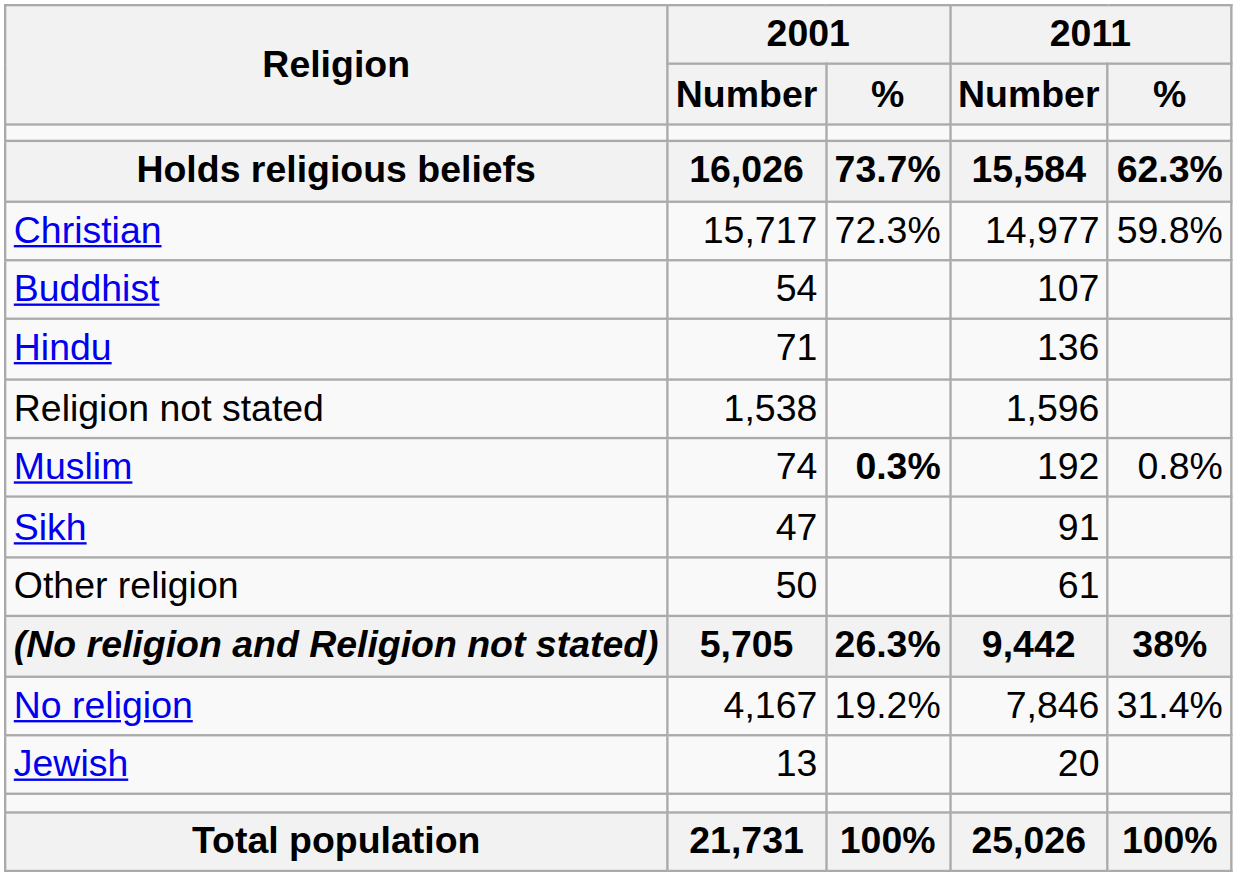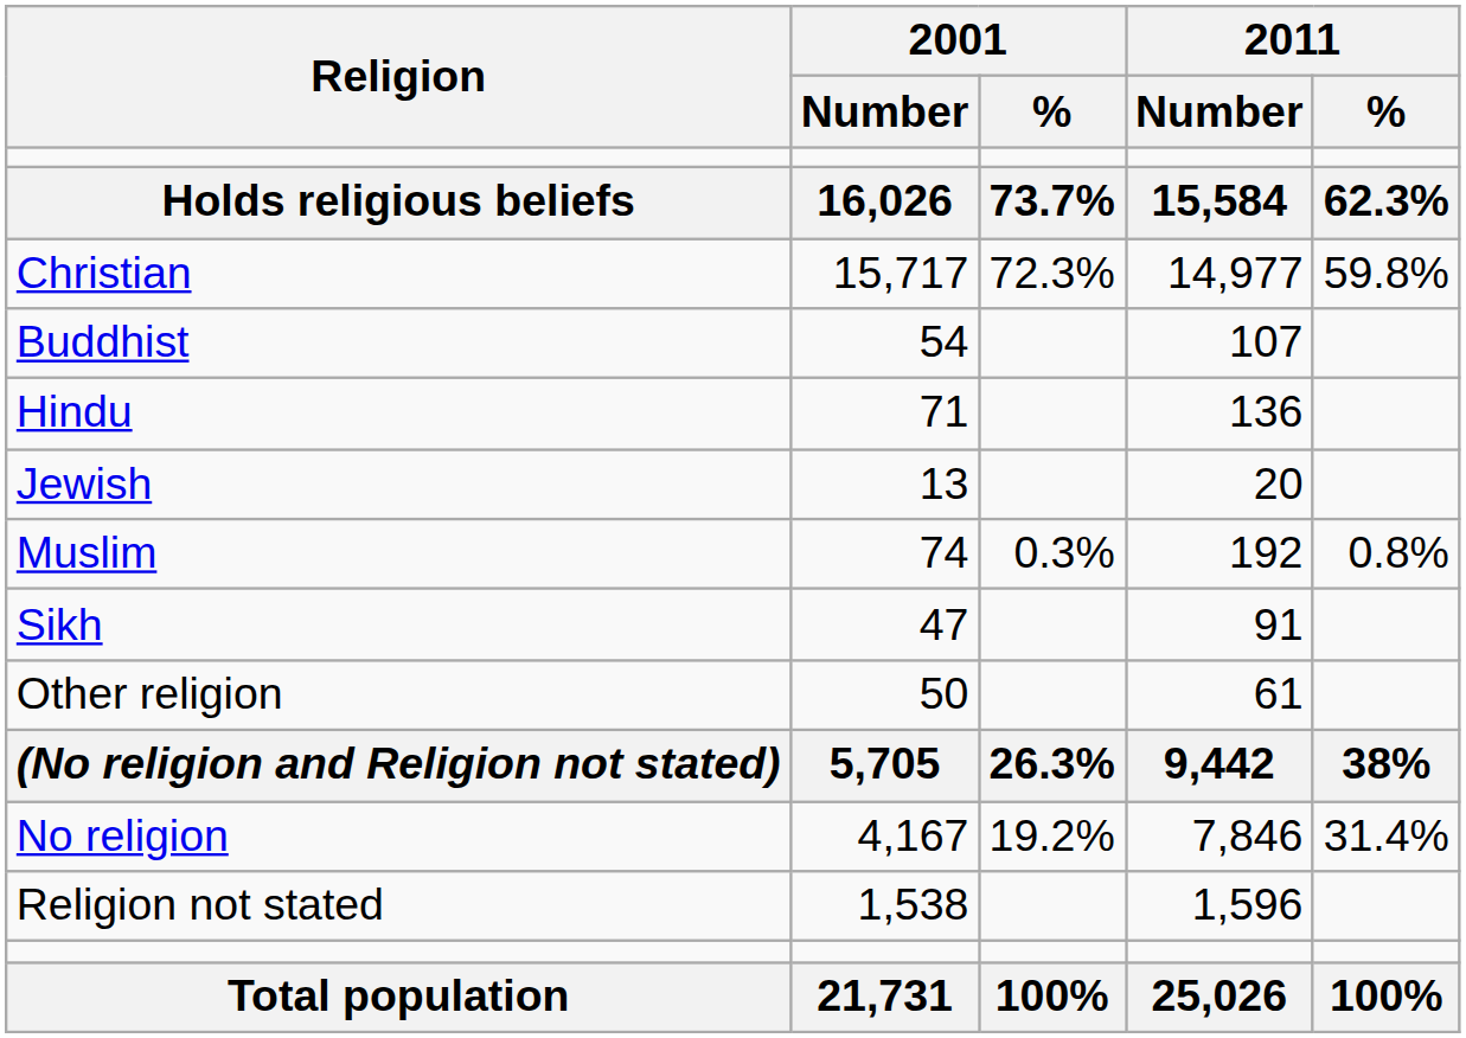 <table class="wikitable sortable mw-collapsible mw-collapsed">
 <tr>
 <th rowspan="2">Religion</th>
 <th colspan="2">2001</th>
 <th colspan="2">2011</th>
 </tr>
 <tr>
 <th>Number</th>
 <th>%</th>
 <th>Number</th>
 <th>%</th>
 </tr>
 <tr>
 <td></td>
 <td></td>
 <td></td>
 <td></td>
 <td></td>
 </tr>
 <tr>
 <th>Holds religious beliefs</th>
 <th>16,026</th>
 <th>73.7%</th>
 <th>15,584</th>
 <th>62.3%</th>
 </tr>
 <tr>
 <td> <a href='#'>Christian</a></td>
 <td align="right">15,717</td>
 <td align="right">72.3%</td>
 <td align="right">14,977</td>
 <td align="right">59.8%</td>
 </tr>
 <tr>
 <td> <a href='#'>Buddhist</a></td>
 <td align="right">54</td>
 <td align="right"></td>
 <td align="right">107</td>
 <td align="right"></td>
 </tr>
 <tr>
 <td> <a href='#'>Hindu</a></td>
 <td align="right">71</td>
 <td align="right"></td>
 <td align="right">136</td>
 <td align="right"></td>
 </tr>
 <tr>
-<td>Religion not stated</td>
-<td align="right">1,538</td>
+<td> <a href='#'>Jewish</a></td>
+<td align="right">13</td>
 <td align="right"></td>
-<td align="right">1,596</td>
+<td align="right">20</td>
 <td align="right"></td>
 </tr>
 <tr>
 <td> <a href='#'>Muslim</a></td>
 <td align="right">74</td>
-<td align="right"><strong>0.3%</strong></td>
+<td align="right">0.3%</td>
 <td align="right">192</td>
 <td align="right">0.8%</td>
 </tr>
 <tr>
 <td> <a href='#'>Sikh</a></td>
 <td align="right">47</td>
 <td align="right"></td>
 <td align="right">91</td>
 <td align="right"></td>
 </tr>
 <tr>
 <td>Other religion</td>
 <td align="right">50</td>
 <td align="right"></td>
 <td align="right">61</td>
 <td align="right"></td>
 </tr>
 <tr>
 <th><em>(No religion and Religion not stated)</em></th>
 <th align="right">5,705</th>
 <th align="right">26.3%</th>
 <th align="right">9,442</th>
 <th align="right">38%</th>
 </tr>
 <tr>
 <td><a href='#'>No religion</a></td>
 <td align="right">4,167</td>
 <td align="right">19.2%</td>
 <td align="right">7,846</td>
 <td align="right">31.4%</td>
 </tr>
 <tr>
-<td> <a href='#'>Jewish</a></td>
-<td align="right">13</td>
+<td>Religion not stated</td>
+<td align="right">1,538</td>
 <td align="right"></td>
-<td align="right">20</td>
+<td align="right">1,596</td>
 <td align="right"></td>
 </tr>
 <tr>
 <td></td>
 <td></td>
 <td></td>
 <td></td>
 <td></td>
 </tr>
 <tr>
 <th>Total population</th>
 <th align="right">21,731</th>
 <th align="right">100%</th>
 <th align="right">25,026</th>
 <th align="right">100%</th>
 </tr>
 </table>
